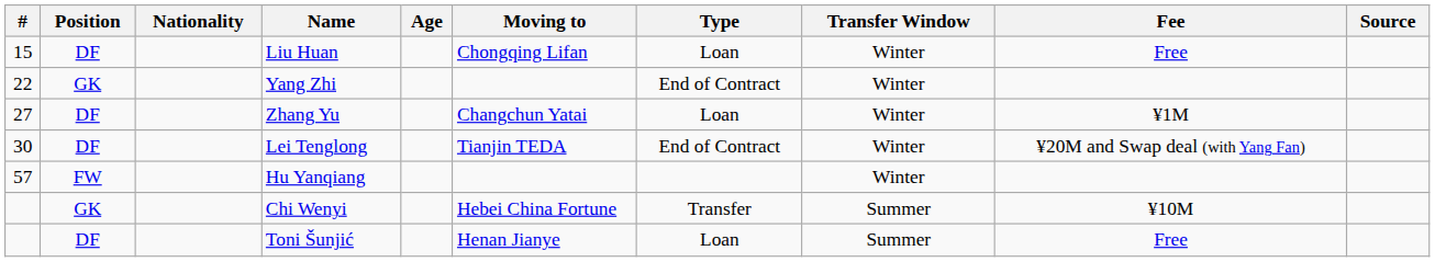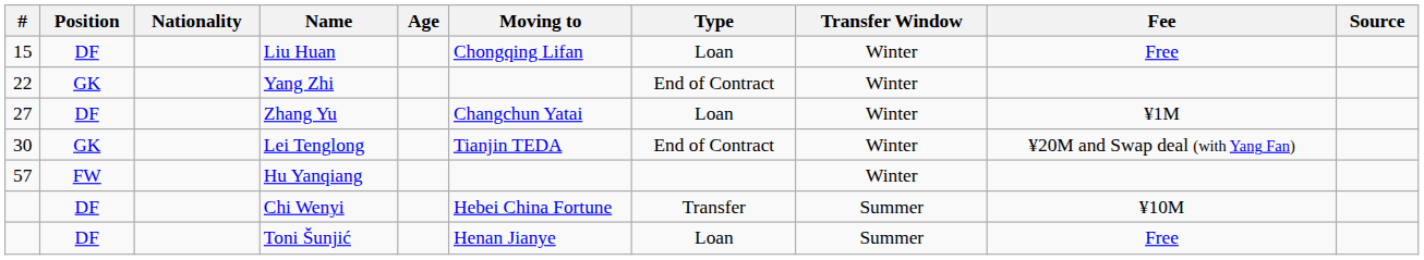 <table class="wikitable sortable" style="width:90%; text-align:center; font-size:95%;">
 <tr>
 <th>#</th>
 <th>Position</th>
 <th>Nationality</th>
 <th>Name</th>
 <th>Age</th>
 <th style="width: 140px;">Moving to</th>
 <th>Type</th>
 <th>Transfer Window</th>
 <th>Fee</th>
 <th>Source</th>
 </tr>
 <tr>
 <td>15</td>
 <td><a href='#'>DF</a></td>
 <td></td>
 <td style="text-align: left;"><a href='#'>Liu Huan</a></td>
 <td></td>
 <td style="text-align: left;"> <a href='#'>Chongqing Lifan</a></td>
 <td>Loan</td>
 <td>Winter</td>
 <td><a href='#'>Free</a></td>
 <td></td>
 </tr>
 <tr>
 <td>22</td>
 <td><a href='#'>GK</a></td>
 <td></td>
 <td style="text-align: left;"><a href='#'>Yang Zhi</a></td>
 <td></td>
 <td style="text-align: left;"></td>
 <td>End of Contract</td>
 <td>Winter</td>
 <td></td>
 <td></td>
 </tr>
 <tr>
 <td>27</td>
 <td><a href='#'>DF</a></td>
 <td></td>
 <td style="text-align: left;"><a href='#'>Zhang Yu</a></td>
 <td></td>
 <td style="text-align: left;"> <a href='#'>Changchun Yatai</a></td>
 <td>Loan</td>
 <td>Winter</td>
 <td>¥1M</td>
 <td></td>
 </tr>
 <tr>
 <td>30</td>
-<td><a href='#'>DF</a></td>
+<td><a href='#'>GK</a></td>
 <td></td>
 <td style="text-align: left;"><a href='#'>Lei Tenglong</a></td>
 <td></td>
 <td style="text-align: left;"> <a href='#'>Tianjin TEDA</a></td>
 <td>End of Contract</td>
 <td>Winter</td>
 <td>¥20M and Swap deal <small>(with <a href='#'>Yang Fan</a>)</small></td>
 <td></td>
 </tr>
 <tr>
 <td>57</td>
 <td><a href='#'>FW</a></td>
 <td></td>
 <td style="text-align: left;"><a href='#'>Hu Yanqiang</a></td>
 <td></td>
 <td style="text-align: left;"></td>
 <td></td>
 <td>Winter</td>
 <td></td>
 <td></td>
 </tr>
 <tr>
 <td></td>
-<td><a href='#'>GK</a></td>
+<td><a href='#'>DF</a></td>
 <td></td>
 <td style="text-align: left;"><a href='#'>Chi Wenyi</a></td>
 <td></td>
 <td style="text-align: left;"> <a href='#'>Hebei China Fortune</a></td>
 <td>Transfer</td>
 <td>Summer</td>
 <td>¥10M</td>
 <td></td>
 </tr>
 <tr>
 <td></td>
 <td><a href='#'>DF</a></td>
 <td></td>
 <td style="text-align: left;"><a href='#'>Toni Šunjić</a></td>
 <td></td>
 <td style="text-align: left;"> <a href='#'>Henan Jianye</a></td>
 <td>Loan</td>
 <td>Summer</td>
 <td><a href='#'>Free</a></td>
 <td></td>
 </tr>
 </table>
